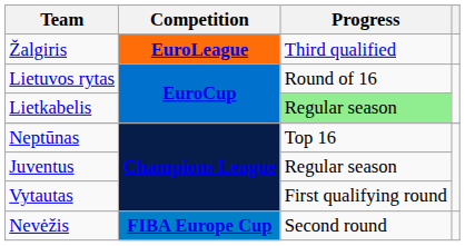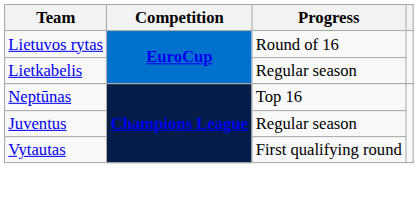 <table class="wikitable sortable">
 <tr>
 <th>Team</th>
 <th>Competition</th>
 <th>Progress</th>
 <th></th>
-</tr>
-<tr>
-<td><a href='#'>Žalgiris</a></td>
-<td style="background:#ff6d09;color:#ffffff;text-align:center"><strong><a href='#'><span>EuroLeague</span></a></strong></td>
-<td><a href='#'>Third qualified</a></td>
-<td></td>
 </tr>
 <tr>
 <td><a href='#'>Lietuvos rytas</a></td>
 <td rowspan="2" style="background-color:#0072CE;color:white;text-align:center"><strong><a href='#'><span>EuroCup</span></a></strong></td>
 <td>Round of 16</td>
 <td rowspan=2 style="text-align:center"></td>
 </tr>
 <tr>
 <td><a href='#'>Lietkabelis</a></td>
-<td style="background: lightgreen;">Regular season</td>
+<td>Regular season</td>
 </tr>
 <tr>
 </tr>
 <tr>
 <td><a href='#'>Neptūnas</a></td>
 <td rowspan="3" style="background-color:#071D49;color:#D0D3D4;text-align:center"><strong><a href='#'><span>Champions League</span></a></strong></td>
 <td>Top 16</td>
 <td rowspan=3 style="text-align:center"></td>
 </tr>
 <tr>
 <td><a href='#'>Juventus</a></td>
 <td>Regular season</td>
 </tr>
 <tr>
 <td><a href='#'>Vytautas</a></td>
 <td>First qualifying round</td>
 </tr>
-<tr>
-<td><a href='#'>Nevėžis</a></td>
-<td style="background-color:#0080C8;color:white;text-align:center"><strong><a href='#'><span>FIBA Europe Cup</span></a></strong></td>
-<td>Second round</td>
-<td style="text-align:center"></td>
-</tr>
 </table>
